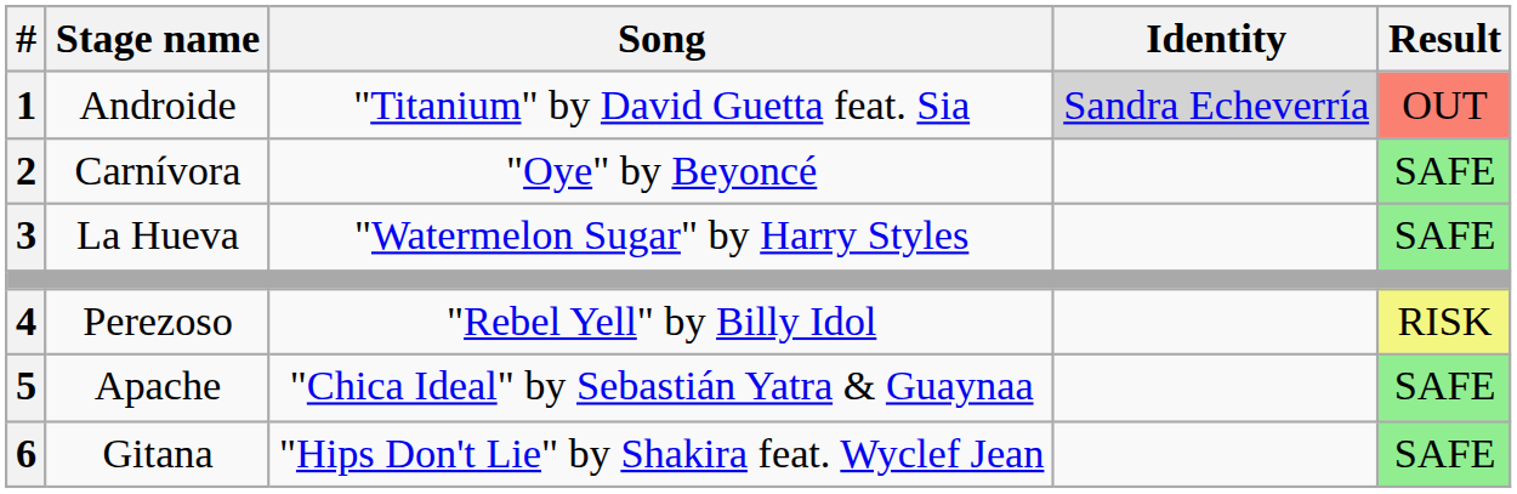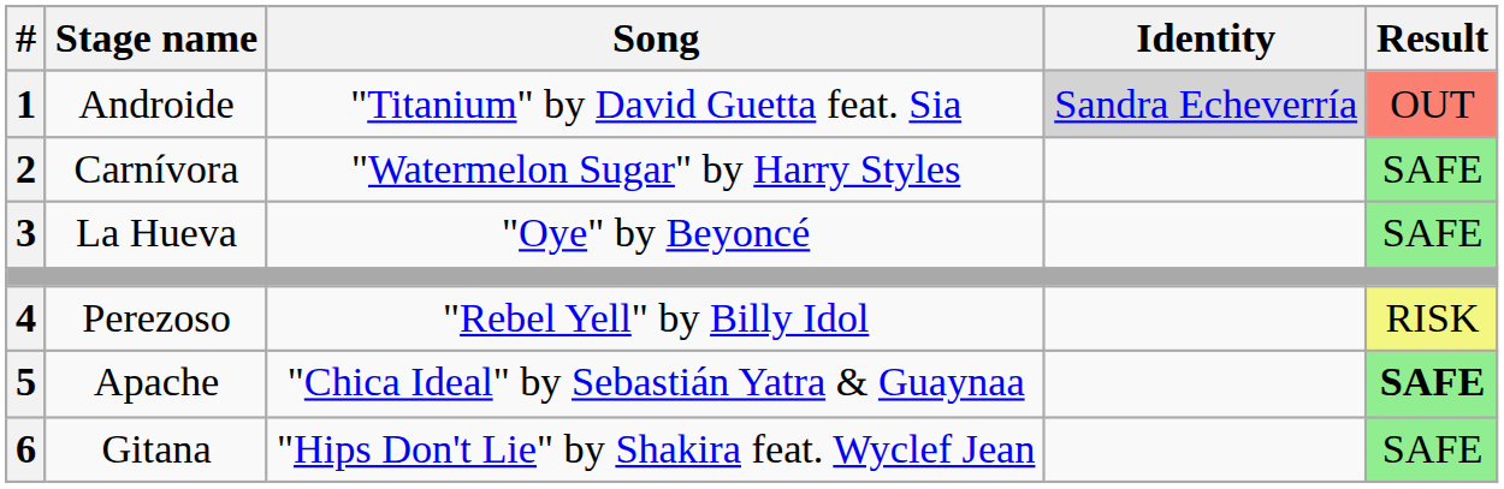 <table class="wikitable plainrowheaders" style="text-align: center;">
 <tr>
 <th>#</th>
 <th>Stage name</th>
 <th>Song</th>
 <th>Identity</th>
 <th>Result</th>
 </tr>
 <tr>
 <th>1</th>
 <td>Androide</td>
 <td>"<a href='#'>Titanium</a>" by <a href='#'>David Guetta</a> feat. <a href='#'>Sia</a></td>
 <td style="background: lightgrey;"><a href='#'>Sandra Echeverría</a></td>
 <td bgcolor=salmon>OUT</td>
 </tr>
 <tr>
 <th>2</th>
 <td>Carnívora</td>
-<td>"<a href='#'>Oye</a>" by <a href='#'>Beyoncé</a></td>
+<td>"<a href='#'>Watermelon Sugar</a>" by <a href='#'>Harry Styles</a></td>
 <td></td>
 <td bgcolor=lightgreen>SAFE</td>
 </tr>
 <tr>
 <th>3</th>
 <td>La Hueva</td>
-<td>"<a href='#'>Watermelon Sugar</a>" by <a href='#'>Harry Styles</a></td>
+<td>"<a href='#'>Oye</a>" by <a href='#'>Beyoncé</a></td>
 <td></td>
 <td bgcolor=lightgreen>SAFE</td>
 </tr>
 <tr>
 <td colspan="5" style="background:darkgray"></td>
 </tr>
 <tr>
 <th>4</th>
 <td>Perezoso</td>
 <td>"<a href='#'>Rebel Yell</a>" by <a href='#'>Billy Idol</a></td>
 <td></td>
 <td bgcolor=#F3F781>RISK</td>
 </tr>
 <tr>
 <th>5</th>
 <td>Apache</td>
 <td>"<a href='#'>Chica Ideal</a>" by <a href='#'>Sebastián Yatra</a> & <a href='#'>Guaynaa</a></td>
 <td></td>
-<td bgcolor=lightgreen>SAFE</td>
+<td bgcolor=lightgreen><strong>SAFE</strong></td>
 </tr>
 <tr>
 <th>6</th>
 <td>Gitana</td>
 <td>"<a href='#'>Hips Don't Lie</a>" by <a href='#'>Shakira</a> feat. <a href='#'>Wyclef Jean</a></td>
 <td></td>
 <td bgcolor=lightgreen>SAFE</td>
 </tr>
 </table>
